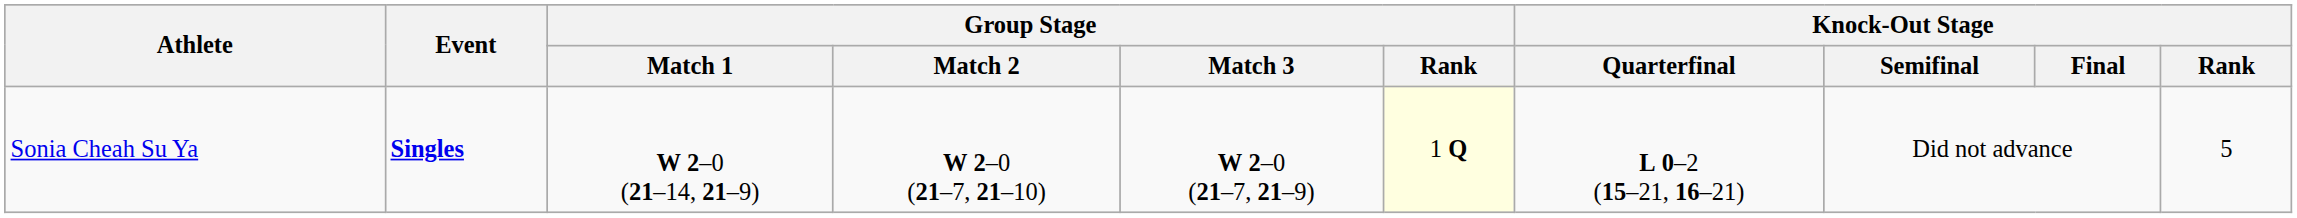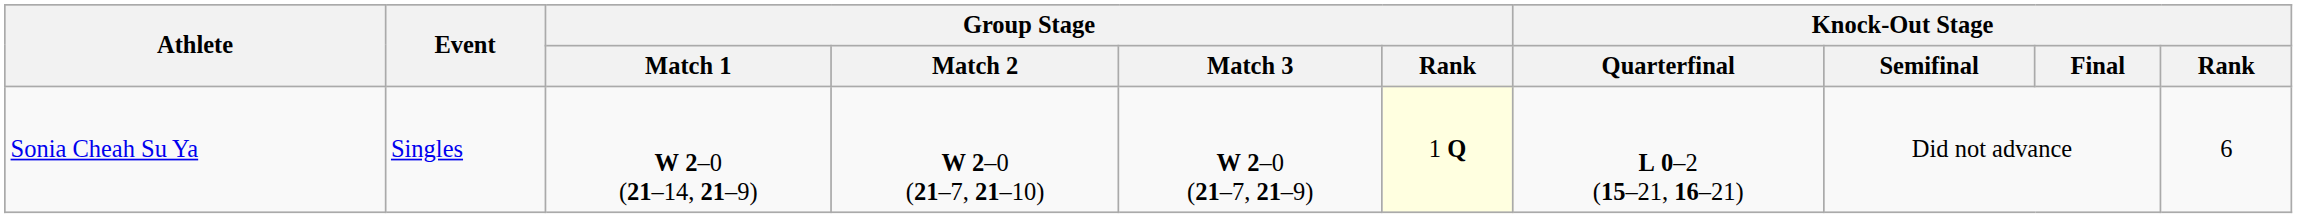 <table class="wikitable" width="85%" style="text-align:left; font-size:90%">
 <tr>
 <th rowspan=2>Athlete</th>
 <th rowspan=2>Event</th>
 <th colspan=4>Group Stage</th>
 <th colspan=4>Knock-Out Stage</th>
 </tr>
 <tr>
 <th>Match 1</th>
 <th>Match 2</th>
 <th>Match 3</th>
 <th>Rank</th>
 <th>Quarterfinal</th>
 <th>Semifinal</th>
 <th>Final</th>
 <th>Rank</th>
 </tr>
 <tr>
 <td><a href='#'>Sonia Cheah Su Ya</a></td>
-<td><strong><a href='#'>Singles</a></strong></td>
+<td><a href='#'>Singles</a></td>
 <td align=center> <br><br><strong>W</strong> <strong>2</strong>–0 <br> (<strong>21</strong>–14, <strong>21</strong>–9)</td>
 <td align=center> <br><br><strong>W</strong> <strong>2</strong>–0 <br> (<strong>21</strong>–7, <strong>21</strong>–10)</td>
 <td align=center> <br><br><strong>W</strong> <strong>2</strong>–0 <br> (<strong>21</strong>–7, <strong>21</strong>–9)</td>
 <td align=center style="background: lightyellow;">1 <strong>Q</strong></td>
 <td align=center> <br><br><strong>L</strong> <strong>0</strong>–2 <br> (<strong>15</strong>–21, <strong>16</strong>–21)</td>
 <td colspan="2" align=center>Did not advance</td>
-<td align=center>5</td>
+<td align=center>6</td>
 </tr>
 </table>
